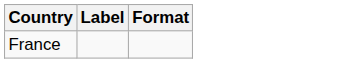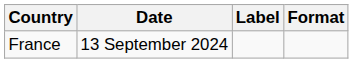 <table class="wikitable">
 <tr>
 <th>Country</th>
+<th>Date</th>
 <th>Label</th>
 <th>Format</th>
 </tr>
 <tr>
 <td>France</td>
+<td>13 September 2024</td>
 <td></td>
 <td></td>
 </tr>
 </table>
